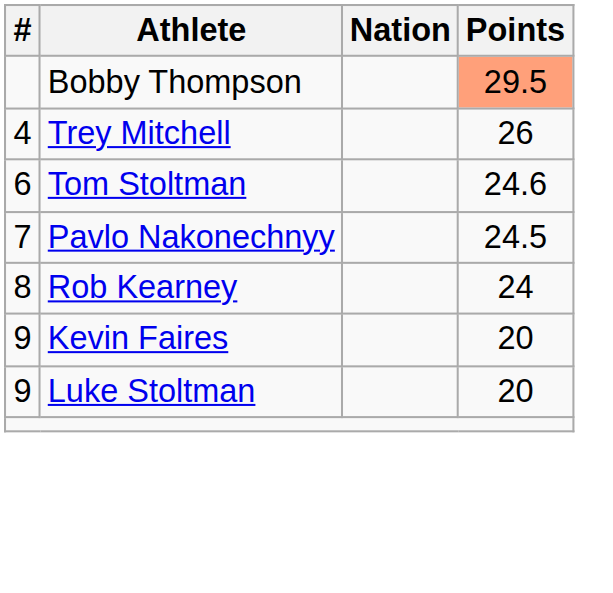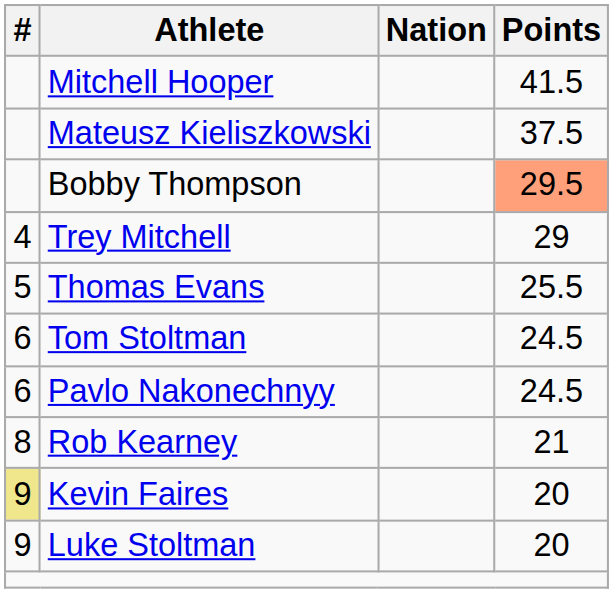 <table class="wikitable" style="text-align:center">
 <tr>
 <th scope="col" style="width: 10px;">#</th>
 <th scope="col">Athlete</th>
 <th scope="col">Nation</th>
 <th scope="col" style="width: 10px;">Points</th>
+</tr>
+<tr>
+<td></td>
+<td align=left><a href='#'>Mitchell Hooper</a></td>
+<td align=left></td>
+<td>41.5</td>
+</tr>
+<tr>
+<td></td>
+<td align=left><a href='#'>Mateusz Kieliszkowski</a></td>
+<td align=left></td>
+<td>37.5</td>
 </tr>
 <tr>
 <td></td>
 <td align=left>Bobby Thompson</td>
 <td align=left></td>
 <td style="background: lightsalmon;">29.5</td>
 </tr>
 <tr>
 <td>4</td>
 <td align=left><a href='#'>Trey Mitchell</a></td>
 <td align=left></td>
-<td>26</td>
+<td>29</td>
+</tr>
+<tr>
+<td>5</td>
+<td align=left><a href='#'>Thomas Evans</a></td>
+<td align=left></td>
+<td>25.5</td>
 </tr>
 <tr>
 <td>6</td>
 <td align=left><a href='#'>Tom Stoltman</a></td>
 <td align=left></td>
-<td>24.6</td>
+<td>24.5</td>
 </tr>
 <tr>
-<td>7</td>
+<td>6</td>
 <td align=left><a href='#'>Pavlo Nakonechnyy</a></td>
 <td align=left></td>
 <td>24.5</td>
 </tr>
 <tr>
 <td>8</td>
 <td align=left><a href='#'>Rob Kearney</a></td>
 <td align=left></td>
-<td>24</td>
+<td>21</td>
 </tr>
 <tr>
-<td>9</td>
+<td style="background: khaki;">9</td>
 <td align=left><a href='#'>Kevin Faires</a></td>
 <td align=left></td>
 <td>20</td>
 </tr>
 <tr>
 <td>9</td>
 <td align=left><a href='#'>Luke Stoltman</a></td>
 <td align=left></td>
 <td>20</td>
 </tr>
 <tr class="sortbottom">
 <td colspan="4"></td>
 </tr>
 </table>
